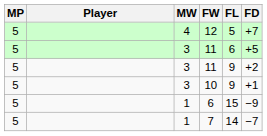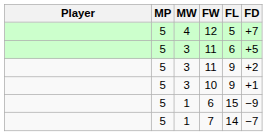 <table class="wikitable" style="text-align: center;">
 <tr>
+<th width=200>Player</th>
 <th width=20>MP</th>
-<th width=200>Player</th>
 <th width=20>MW</th>
 <th width=20>FW</th>
 <th width=20>FL</th>
 <th width=20>FD</th>
 </tr>
 <tr style="background:#ccffcc;">
+<td style="text-align:left;"><strong></strong></td>
 <td>5</td>
-<td style="text-align:left;"><strong></strong></td>
 <td>4</td>
 <td>12</td>
 <td>5</td>
 <td>+7</td>
 </tr>
 <tr style="background:#ccffcc;">
+<td style="text-align:left;"><strong></strong></td>
 <td>5</td>
-<td style="text-align:left;"><strong></strong></td>
 <td>3</td>
 <td>11</td>
 <td>6</td>
 <td>+5</td>
 </tr>
 <tr>
+<td style="text-align:left;"></td>
 <td>5</td>
-<td style="text-align:left;"></td>
 <td>3</td>
 <td>11</td>
 <td>9</td>
 <td>+2</td>
 </tr>
 <tr>
+<td style="text-align:left;"></td>
 <td>5</td>
-<td style="text-align:left;"></td>
 <td>3</td>
 <td>10</td>
 <td>9</td>
 <td>+1</td>
 </tr>
 <tr>
+<td style="text-align:left;"></td>
 <td>5</td>
-<td style="text-align:left;"></td>
 <td>1</td>
 <td>6</td>
 <td>15</td>
 <td>−9</td>
 </tr>
 <tr>
+<td style="text-align:left;"></td>
 <td>5</td>
-<td style="text-align:left;"></td>
 <td>1</td>
 <td>7</td>
 <td>14</td>
 <td>−7</td>
 </tr>
 </table>
